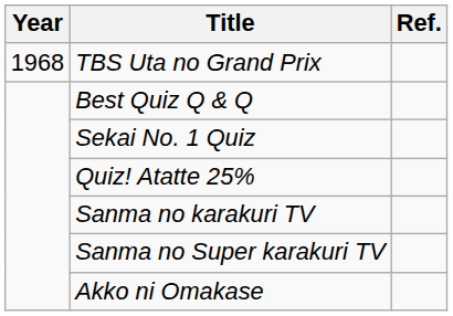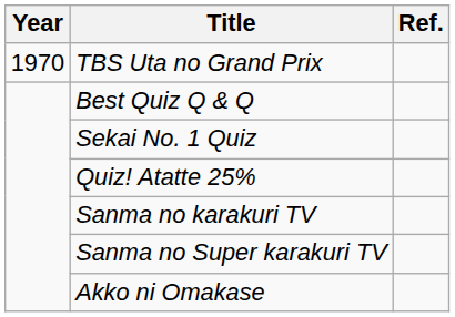 <table class="wikitable">
 <tr>
 <th>Year</th>
 <th>Title</th>
 <th>Ref.</th>
 </tr>
 <tr>
-<td>1968</td>
+<td>1970</td>
 <td><em>TBS Uta no Grand Prix</em></td>
 <td></td>
 </tr>
 <tr>
 <td rowspan="6"></td>
 <td><em>Best Quiz Q & Q</em></td>
 <td></td>
 </tr>
 <tr>
 <td><em>Sekai No. 1 Quiz</em></td>
 <td></td>
 </tr>
 <tr>
 <td><em>Quiz! Atatte 25%</em></td>
 <td></td>
 </tr>
 <tr>
 <td><em>Sanma no karakuri TV</em></td>
 <td></td>
 </tr>
 <tr>
 <td><em>Sanma no Super karakuri TV</em></td>
 <td></td>
 </tr>
 <tr>
 <td><em>Akko ni Omakase</em></td>
 <td></td>
 </tr>
 </table>
